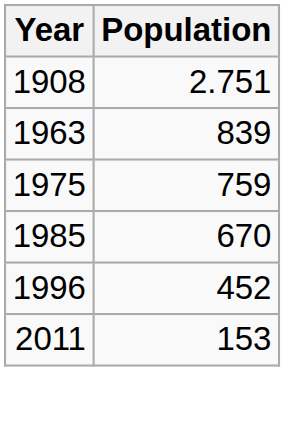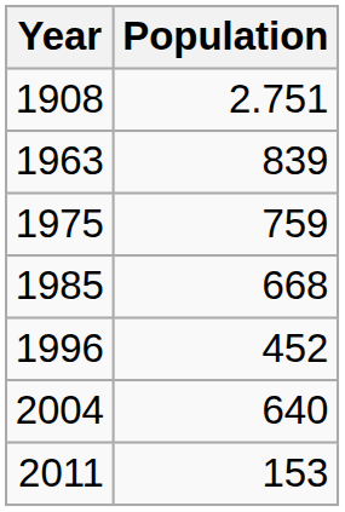 <table class="wikitable" style="line-height:1.1em;">
 <tr>
 <th>Year</th>
 <th>Population</th>
 </tr>
 <tr align="right">
 <td>1908</td>
 <td>2.751</td>
 </tr>
 <tr align="right">
 <td>1963</td>
 <td>839</td>
 </tr>
 <tr align="right">
 <td>1975</td>
 <td>759</td>
 </tr>
 <tr align="right">
 <td>1985</td>
-<td>670</td>
+<td>668</td>
 </tr>
 <tr align="right">
 <td>1996</td>
 <td>452</td>
 </tr>
 <tr align="right">
+<td>2004</td>
+<td>640</td>
+</tr>
+<tr align="right">
 <td>2011</td>
 <td>153</td>
 </tr>
 </table>
